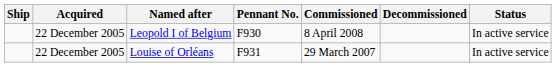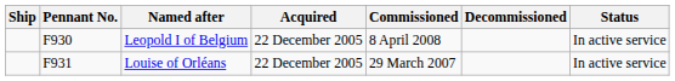 <table class="wikitable" style="font-size:95%;">
 <tr>
 <th scope="col">Ship</th>
+<th scope="col">Pennant No.</th>
+<th scope="col">Named after</th>
 <th scope="col">Acquired</th>
-<th scope="col">Named after</th>
-<th scope="col">Pennant No.</th>
 <th scope="col">Commissioned</th>
 <th scope="col">Decommissioned</th>
 <th scope="col">Status</th>
 </tr>
 <tr>
 <td scope="row"></td>
+<td>F930</td>
+<td><a href='#'>Leopold I of Belgium</a></td>
 <td>22 December 2005</td>
-<td><a href='#'>Leopold I of Belgium</a></td>
-<td>F930</td>
 <td>8 April 2008</td>
 <td></td>
 <td>In active service</td>
 </tr>
 <tr>
 <td scope="row"></td>
+<td>F931</td>
+<td><a href='#'>Louise of Orléans</a></td>
 <td>22 December 2005</td>
-<td><a href='#'>Louise of Orléans</a></td>
-<td>F931</td>
 <td>29 March 2007</td>
 <td></td>
 <td>In active service</td>
 </tr>
 </table>
